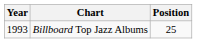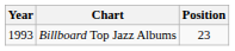 <table class="wikitable">
 <tr>
 <th>Year</th>
 <th>Chart</th>
 <th>Position</th>
 </tr>
 <tr>
 <td>1993</td>
 <td><em>Billboard</em> Top Jazz Albums</td>
-<td align="center">25</td>
+<td align="center">23</td>
 </tr>
 </table>
